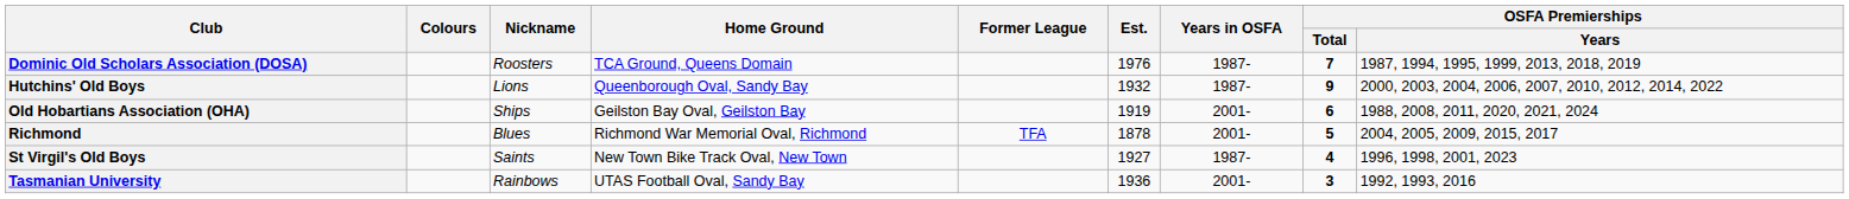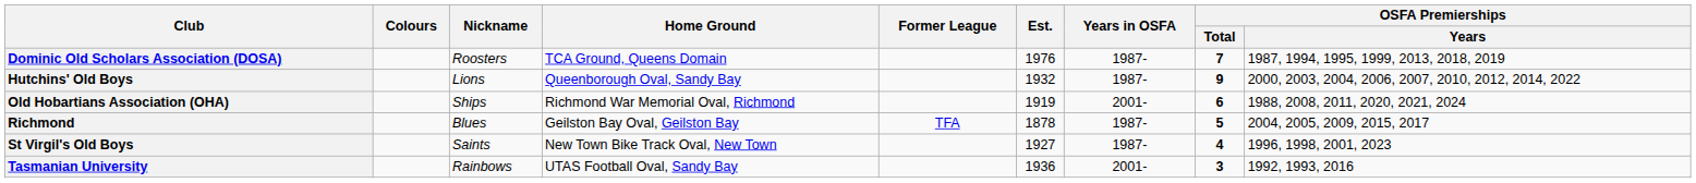 <table class="wikitable sortable" style="text-align:center; width:100%">
 <tr>
 <th rowspan="2">Club</th>
 <th rowspan="2"; class=unsortable>Colours</th>
 <th rowspan="2">Nickname</th>
 <th rowspan="2">Home Ground</th>
 <th rowspan="2">Former League</th>
 <th rowspan="2">Est.</th>
 <th rowspan="2">Years in OSFA</th>
 <th colspan="2">OSFA Premierships</th>
 </tr>
 <tr>
 <th>Total</th>
 <th>Years</th>
 </tr>
 <tr>
 <th style="text-align:left"><a href='#'>Dominic Old Scholars Association (DOSA)</a></th>
 <td></td>
 <td align="left"><em>Roosters</em></td>
 <td align="left"><a href='#'>TCA Ground, Queens Domain</a></td>
 <td></td>
 <td>1976</td>
 <td>1987-</td>
 <td><strong>7</strong></td>
 <td align="left">1987, 1994, 1995, 1999, 2013, 2018, 2019</td>
 </tr>
 <tr>
 <th style="text-align:left">Hutchins' Old Boys</th>
 <td></td>
 <td align="left"><em>Lions</em></td>
 <td align="left"><a href='#'>Queenborough Oval, Sandy Bay</a></td>
 <td></td>
 <td>1932</td>
 <td>1987-</td>
 <td><strong>9</strong></td>
 <td align="left">2000, 2003, 2004, 2006, 2007, 2010, 2012, 2014, 2022</td>
 </tr>
 <tr>
 <th style="text-align:left">Old Hobartians Association (OHA)</th>
 <td></td>
 <td align="left"><em>Ships</em></td>
-<td align="left">Geilston Bay Oval, <a href='#'>Geilston Bay</a></td>
+<td align="left">Richmond War Memorial Oval, <a href='#'>Richmond</a></td>
 <td></td>
 <td>1919</td>
 <td>2001-</td>
 <td><strong>6</strong></td>
 <td align="left">1988, 2008, 2011, 2020, 2021, 2024</td>
 </tr>
 <tr>
 <th style="text-align:left">Richmond</th>
 <td></td>
 <td align="left"><em>Blues</em></td>
-<td align="left">Richmond War Memorial Oval, <a href='#'>Richmond</a></td>
+<td align="left">Geilston Bay Oval, <a href='#'>Geilston Bay</a></td>
 <td><a href='#'>TFA</a></td>
 <td>1878</td>
-<td>2001-</td>
+<td>1987-</td>
 <td><strong>5</strong></td>
 <td align="left">2004, 2005, 2009, 2015, 2017</td>
 </tr>
 <tr>
 <th style="text-align:left">St Virgil's Old Boys</th>
 <td></td>
 <td align="left"><em>Saints</em></td>
 <td align="left">New Town Bike Track Oval, <a href='#'>New Town</a></td>
 <td></td>
 <td>1927</td>
 <td>1987-</td>
 <td><strong>4</strong></td>
 <td align="left">1996, 1998, 2001, 2023</td>
 </tr>
 <tr>
 <th style="text-align:left"><a href='#'>Tasmanian University</a></th>
 <td></td>
 <td align="left"><em>Rainbows</em></td>
 <td align="left">UTAS Football Oval, <a href='#'>Sandy Bay</a></td>
 <td></td>
 <td>1936</td>
 <td>2001-</td>
 <td><strong>3</strong></td>
 <td align="left">1992, 1993, 2016</td>
 </tr>
 </table>
